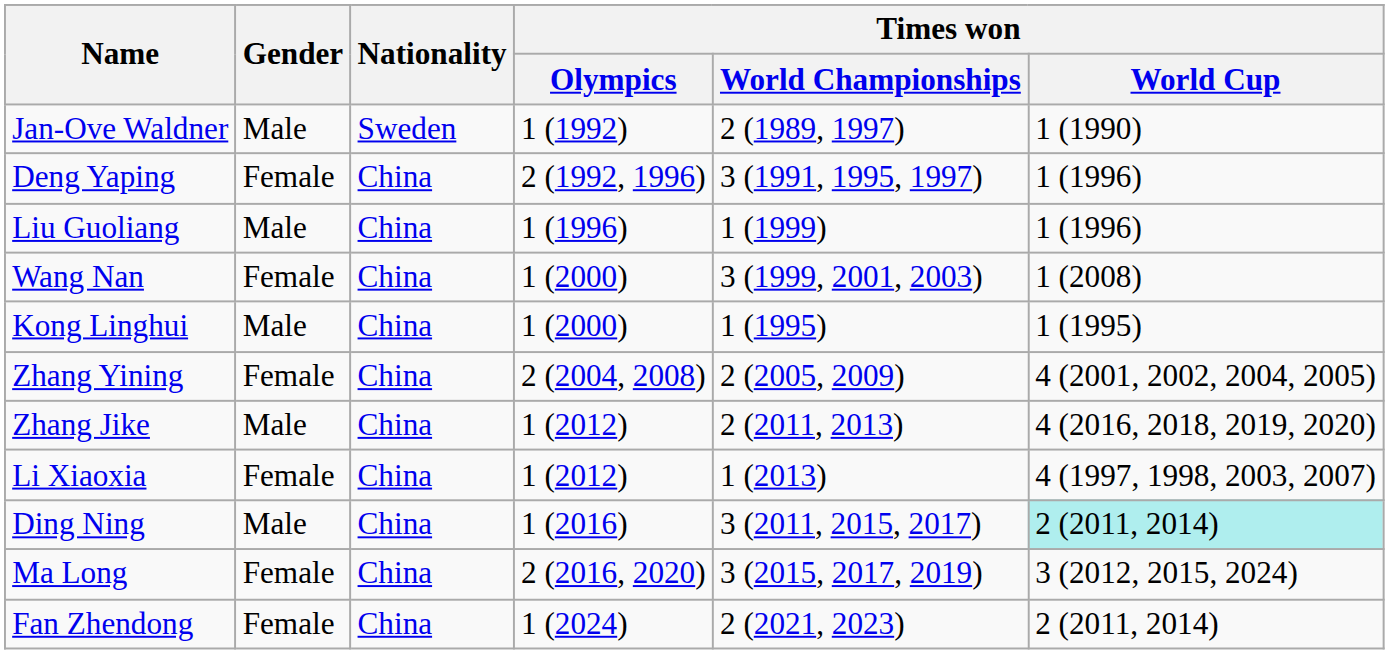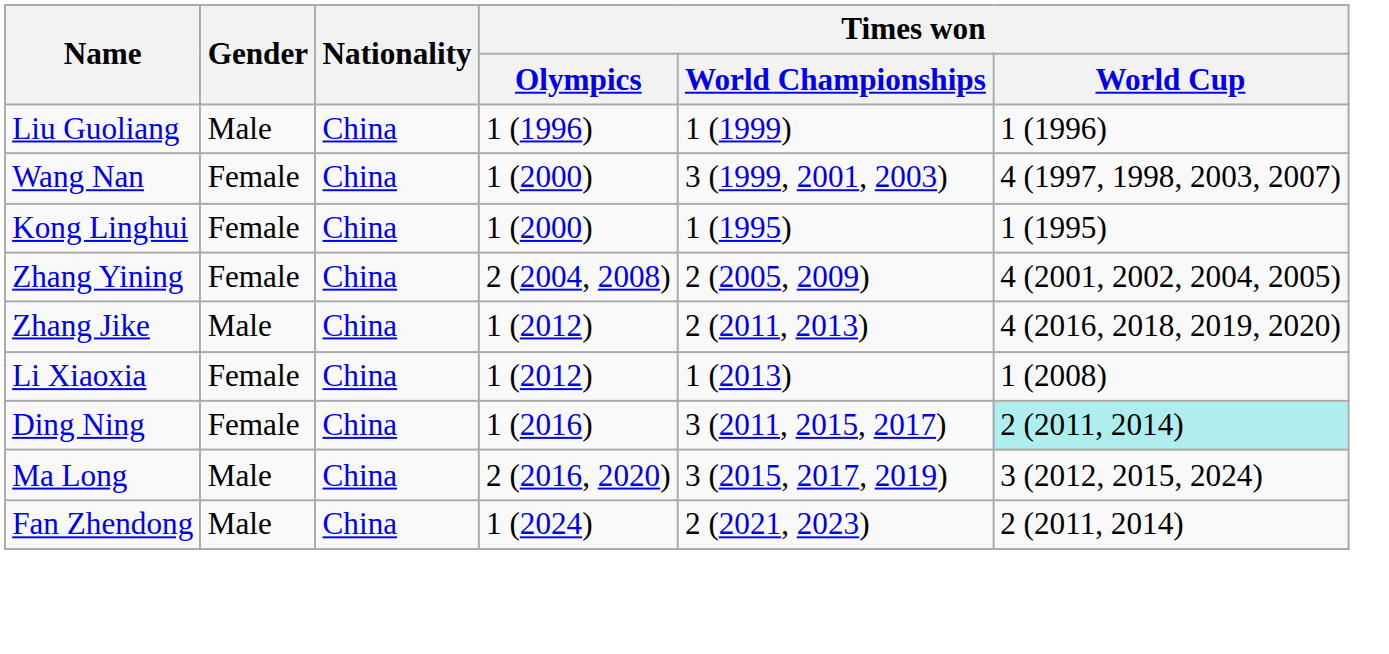 <table class="wikitable">
 <tr>
 <th scope="col" rowspan=2>Name</th>
 <th scope="col" rowspan=2>Gender</th>
 <th scope="col" rowspan=2>Nationality</th>
 <th scope="colgroup" colspan=3>Times won</th>
 </tr>
 <tr>
 <th scope="col"><a href='#'>Olympics</a></th>
 <th scope="col"><a href='#'>World Championships</a></th>
 <th scope="col"><a href='#'>World Cup</a></th>
-</tr>
-<tr>
-<td scope="row"><a href='#'>Jan-Ove Waldner</a></td>
-<td>Male</td>
-<td>   <a href='#'>Sweden</a></td>
-<td>1 (<a href='#'>1992</a>)</td>
-<td>2 (<a href='#'>1989</a>, <a href='#'>1997</a>)</td>
-<td>1 (1990)</td>
-</tr>
-<tr>
-<td scope="row"><a href='#'>Deng Yaping</a></td>
-<td>Female</td>
-<td>   <a href='#'>China</a></td>
-<td>2 (<a href='#'>1992</a>, <a href='#'>1996</a>)</td>
-<td>3 (<a href='#'>1991</a>, <a href='#'>1995</a>, <a href='#'>1997</a>)</td>
-<td>1 (1996)</td>
 </tr>
 <tr>
 <td scope="row"><a href='#'>Liu Guoliang</a></td>
 <td>Male</td>
 <td>   <a href='#'>China</a></td>
 <td>1 (<a href='#'>1996</a>)</td>
 <td>1 (<a href='#'>1999</a>)</td>
 <td>1 (1996)</td>
 </tr>
 <tr>
 <td scope="row"><a href='#'>Wang Nan</a></td>
 <td>Female</td>
 <td>   <a href='#'>China</a></td>
 <td>1 (<a href='#'>2000</a>)</td>
 <td>3 (<a href='#'>1999</a>, <a href='#'>2001</a>, <a href='#'>2003</a>)</td>
-<td>1 (2008)</td>
+<td>4 (1997, 1998, 2003, 2007)</td>
 </tr>
 <tr>
 <td scope="row"><a href='#'>Kong Linghui</a></td>
-<td>Male</td>
+<td>Female</td>
 <td>   <a href='#'>China</a></td>
 <td>1 (<a href='#'>2000</a>)</td>
 <td>1 (<a href='#'>1995</a>)</td>
 <td>1 (1995)</td>
 </tr>
 <tr>
 <td scope="row"><a href='#'>Zhang Yining</a></td>
 <td>Female</td>
 <td>   <a href='#'>China</a></td>
 <td>2 (<a href='#'>2004</a>, <a href='#'>2008</a>)</td>
 <td>2 (<a href='#'>2005</a>, <a href='#'>2009</a>)</td>
 <td>4 (2001, 2002, 2004, 2005)</td>
 </tr>
 <tr>
 <td scope="row"><a href='#'>Zhang Jike</a></td>
 <td>Male</td>
 <td>   <a href='#'>China</a></td>
 <td>1 (<a href='#'>2012</a>)</td>
 <td>2 (<a href='#'>2011</a>, <a href='#'>2013</a>)</td>
 <td>4 (2016, 2018, 2019, 2020)</td>
 </tr>
 <tr>
 <td scope="row"><a href='#'>Li Xiaoxia</a></td>
 <td>Female</td>
 <td>   <a href='#'>China</a></td>
 <td>1 (<a href='#'>2012</a>)</td>
 <td>1 (<a href='#'>2013</a>)</td>
-<td>4 (1997, 1998, 2003, 2007)</td>
+<td>1 (2008)</td>
 </tr>
 <tr>
 <td scope="row"><a href='#'>Ding Ning</a></td>
-<td>Male</td>
+<td>Female</td>
 <td>   <a href='#'>China</a></td>
 <td>1 (<a href='#'>2016</a>)</td>
 <td>3 (<a href='#'>2011</a>, <a href='#'>2015</a>, <a href='#'>2017</a>)</td>
 <td style="background: paleturquoise;">2 (2011, 2014)</td>
 </tr>
 <tr>
 <td scope="row"><a href='#'>Ma Long</a></td>
-<td>Female</td>
+<td>Male</td>
 <td>   <a href='#'>China</a></td>
 <td>2 (<a href='#'>2016</a>, <a href='#'>2020</a>)</td>
 <td>3 (<a href='#'>2015</a>, <a href='#'>2017</a>, <a href='#'>2019</a>)</td>
 <td>3 (2012, 2015, 2024)</td>
 </tr>
 <tr>
 <td scope="row"><a href='#'>Fan Zhendong</a></td>
-<td>Female</td>
+<td>Male</td>
 <td>   <a href='#'>China</a></td>
 <td>1 (<a href='#'>2024</a>)</td>
 <td>2 (<a href='#'>2021</a>, <a href='#'>2023</a>)</td>
 <td>2 (2011, 2014)</td>
 </tr>
 </table>
